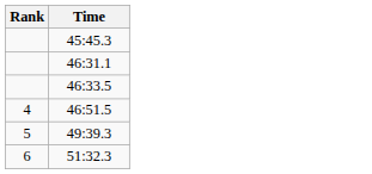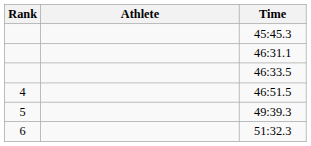 <table class=wikitable style="text-align:center">
 <tr>
 <th width=40>Rank</th>
+<th width=250>Athlete</th>
 <th width=80>Time</th>
 </tr>
 <tr>
 <td></td>
+<td align=left></td>
 <td>45:45.3</td>
 </tr>
 <tr>
 <td></td>
+<td align=left></td>
 <td>46:31.1</td>
 </tr>
 <tr>
 <td></td>
+<td align=left></td>
 <td>46:33.5</td>
 </tr>
 <tr>
 <td>4</td>
+<td align=left></td>
 <td>46:51.5</td>
 </tr>
 <tr>
 <td>5</td>
+<td align=left></td>
 <td>49:39.3</td>
 </tr>
 <tr>
 <td>6</td>
+<td align=left></td>
 <td>51:32.3</td>
 </tr>
 </table>
